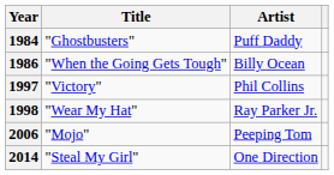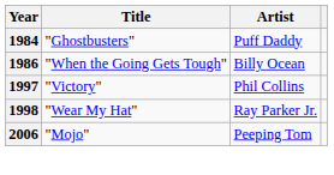 <table class="wikitable sortable plainrowheaders">
 <tr>
 <th scope="col">Year</th>
 <th scope="col">Title</th>
 <th scope="col">Artist</th>
 <th scope="col" class="unsortable"></th>
 </tr>
 <tr>
 <th scope="row">1984</th>
 <td>"<a href='#'>Ghostbusters</a>"</td>
 <td><a href='#'>Puff Daddy</a></td>
 <td></td>
 </tr>
 <tr>
 <th scope="row">1986</th>
 <td>"<a href='#'>When the Going Gets Tough</a>"</td>
 <td><a href='#'>Billy Ocean</a></td>
 <td></td>
 </tr>
 <tr>
 <th scope="row">1997</th>
 <td>"<a href='#'>Victory</a>"</td>
 <td><a href='#'>Phil Collins</a></td>
 <td></td>
 </tr>
 <tr>
 <th scope="row">1998</th>
 <td>"<a href='#'>Wear My Hat</a>"</td>
 <td><a href='#'>Ray Parker Jr.</a></td>
 <td></td>
 </tr>
 <tr>
 <th scope="row">2006</th>
 <td>"<a href='#'>Mojo</a>"</td>
 <td><a href='#'>Peeping Tom</a></td>
 <td></td>
 </tr>
-<tr>
-<th scope="row">2014</th>
-<td>"<a href='#'>Steal My Girl</a>"</td>
-<td><a href='#'>One Direction</a></td>
-<td></td>
-</tr>
 </table>
